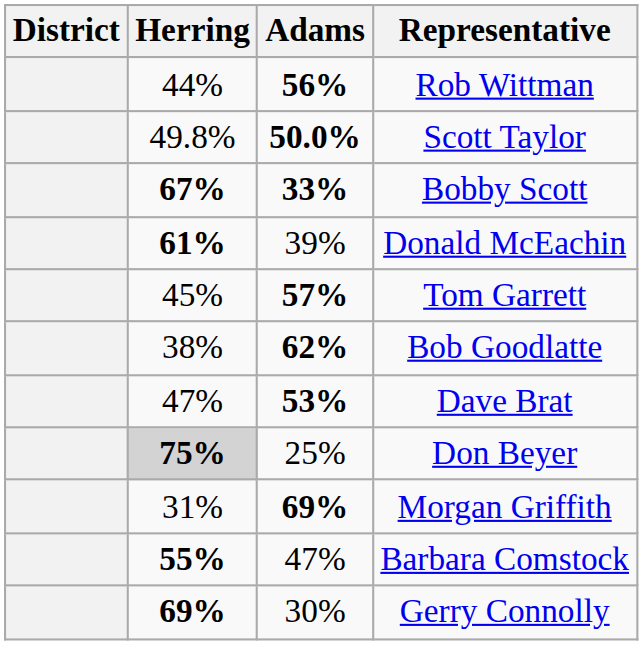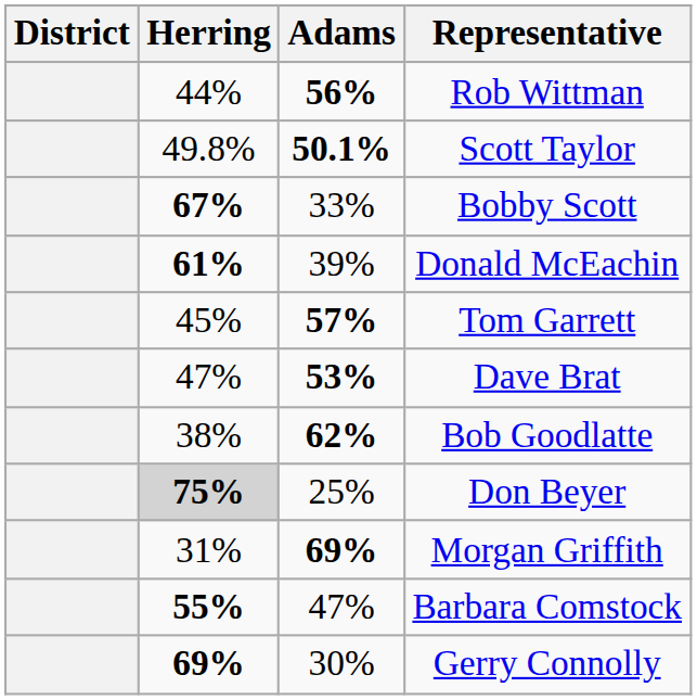 <table class="wikitable sortable">
 <tr>
 <th>District</th>
 <th>Herring</th>
 <th>Adams</th>
 <th>Representative</th>
 </tr>
 <tr align=center>
 <th></th>
 <td>44%</td>
 <td><strong>56%</strong></td>
 <td><a href='#'>Rob Wittman</a></td>
 </tr>
 <tr align=center>
 <th></th>
 <td>49.8%</td>
-<td><strong>50.0%</strong></td>
+<td><strong>50.1%</strong></td>
 <td><a href='#'>Scott Taylor</a></td>
 </tr>
 <tr align=center>
 <th></th>
 <td><strong>67%</strong></td>
-<td><strong>33%</strong></td>
+<td>33%</td>
 <td><a href='#'>Bobby Scott</a></td>
 </tr>
 <tr align=center>
 <th></th>
 <td><strong>61%</strong></td>
 <td>39%</td>
 <td><a href='#'>Donald McEachin</a></td>
 </tr>
 <tr align=center>
 <th></th>
 <td>45%</td>
 <td><strong>57%</strong></td>
 <td><a href='#'>Tom Garrett</a></td>
 </tr>
 <tr align=center>
 <th></th>
+<td>47%</td>
+<td><strong>53%</strong></td>
+<td><a href='#'>Dave Brat</a></td>
+</tr>
+<tr align=center>
+<th></th>
 <td>38%</td>
 <td><strong>62%</strong></td>
 <td><a href='#'>Bob Goodlatte</a></td>
-</tr>
-<tr align=center>
-<th></th>
-<td>47%</td>
-<td><strong>53%</strong></td>
-<td><a href='#'>Dave Brat</a></td>
 </tr>
 <tr align=center>
 <th></th>
 <td style="background: lightgrey;"><strong>75%</strong></td>
 <td>25%</td>
 <td><a href='#'>Don Beyer</a></td>
 </tr>
 <tr align=center>
 <th></th>
 <td>31%</td>
 <td><strong>69%</strong></td>
 <td><a href='#'>Morgan Griffith</a></td>
 </tr>
 <tr align=center>
 <th></th>
 <td><strong>55%</strong></td>
 <td>47%</td>
 <td><a href='#'>Barbara Comstock</a></td>
 </tr>
 <tr align=center>
 <th></th>
 <td><strong>69%</strong></td>
 <td>30%</td>
 <td><a href='#'>Gerry Connolly</a></td>
 </tr>
 </table>
